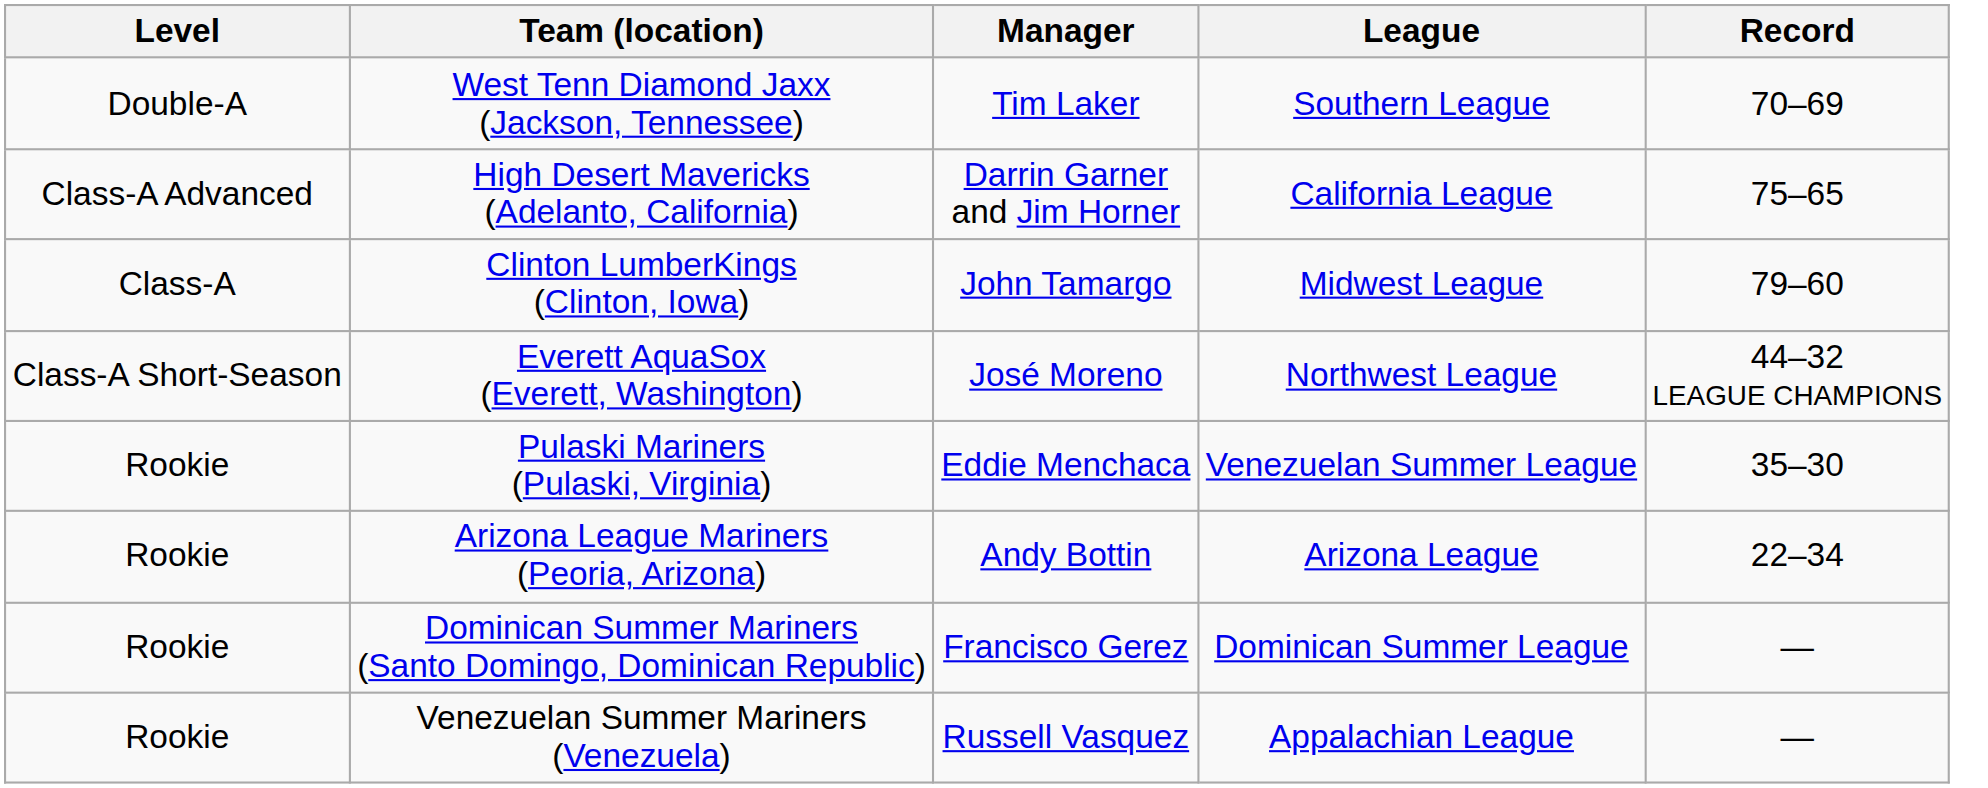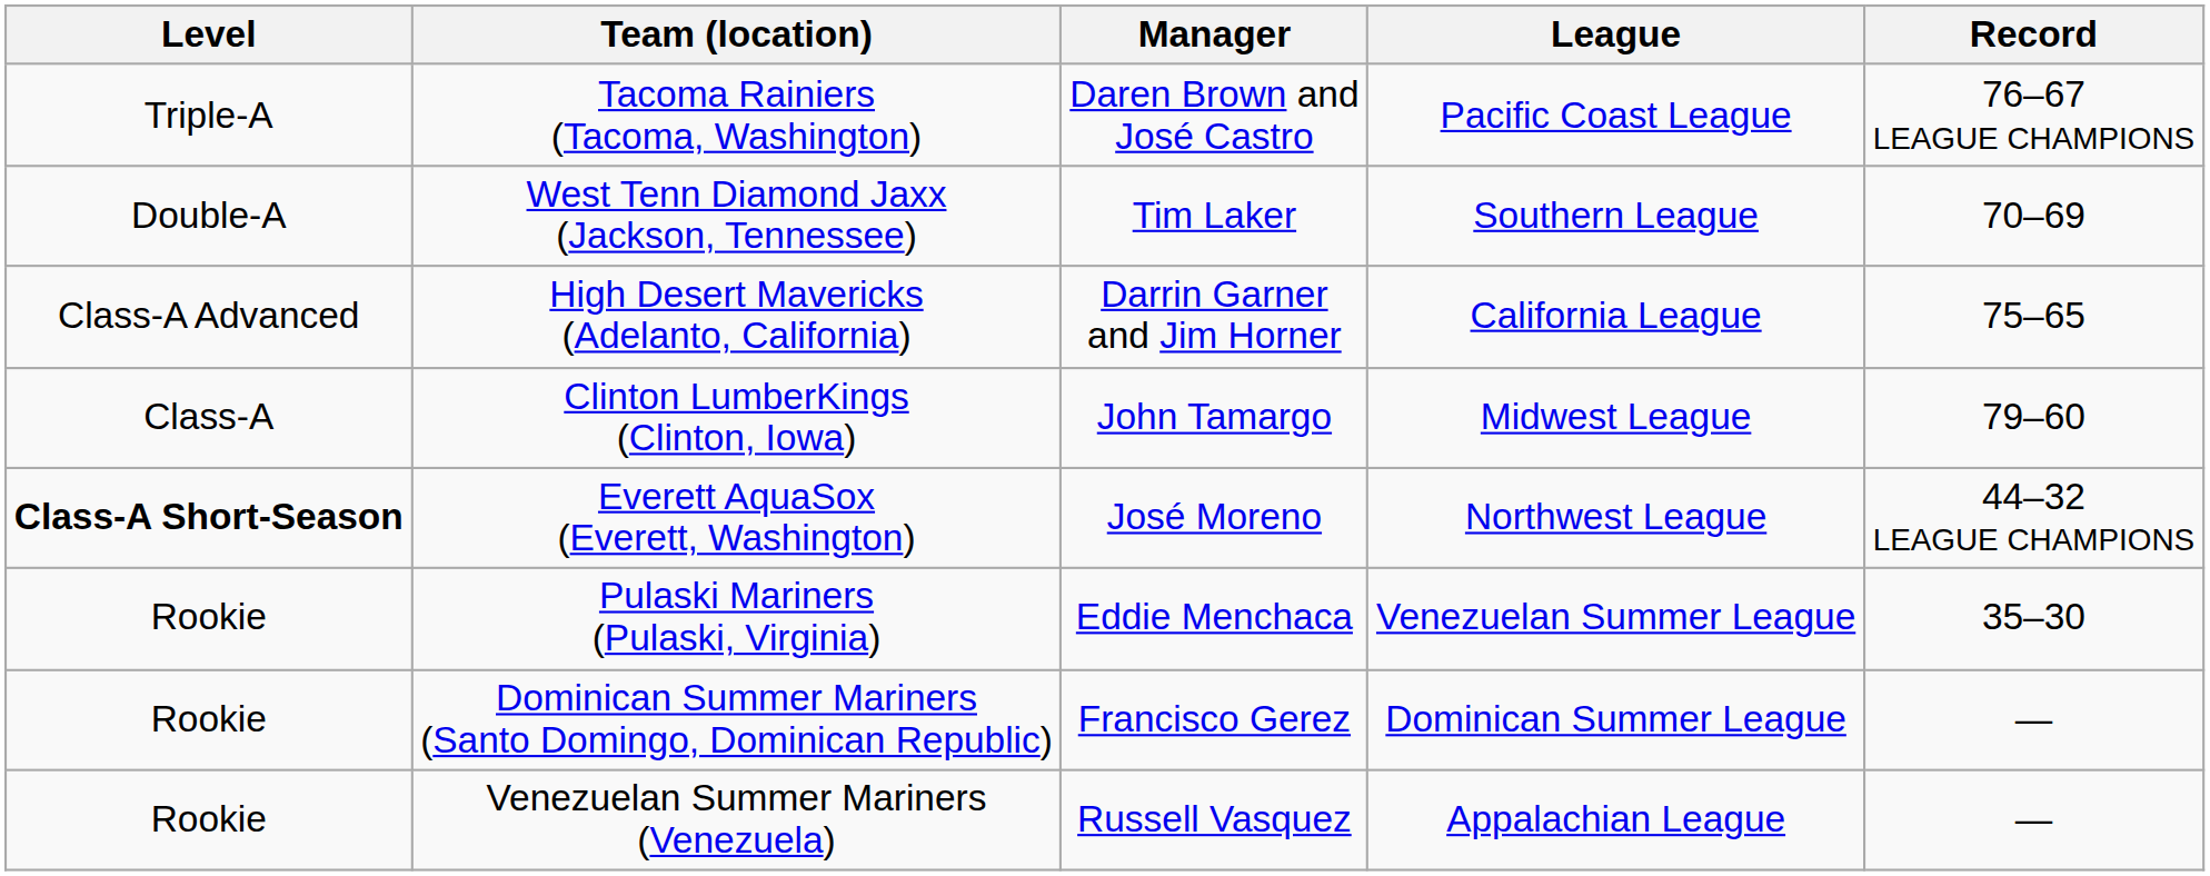 <table class="wikitable" style="text-align:center;" border="1">
 <tr>
 <th>Level</th>
 <th>Team (location)</th>
 <th>Manager</th>
 <th>League</th>
 <th>Record</th>
+</tr>
+<tr>
+<td>Triple-A</td>
+<td><a href='#'>Tacoma Rainiers</a><br>(<a href='#'>Tacoma, Washington</a>)</td>
+<td><a href='#'>Daren Brown</a> and<br><a href='#'>José Castro</a></td>
+<td><a href='#'>Pacific Coast League</a></td>
+<td>76–67<br><small>LEAGUE CHAMPIONS</small></td>
 </tr>
 <tr>
 <td>Double-A</td>
 <td><a href='#'>West Tenn Diamond Jaxx</a><br>(<a href='#'>Jackson, Tennessee</a>)</td>
 <td><a href='#'>Tim Laker</a></td>
 <td><a href='#'>Southern League</a></td>
 <td>70–69</td>
 </tr>
 <tr>
 <td>Class-A Advanced</td>
 <td><a href='#'>High Desert Mavericks</a><br>(<a href='#'>Adelanto, California</a>)</td>
 <td><a href='#'>Darrin Garner</a><br>and <a href='#'>Jim Horner</a></td>
 <td><a href='#'>California League</a></td>
 <td>75–65</td>
 </tr>
 <tr>
 <td>Class-A</td>
 <td><a href='#'>Clinton LumberKings</a><br>(<a href='#'>Clinton, Iowa</a>)</td>
 <td><a href='#'>John Tamargo</a></td>
 <td><a href='#'>Midwest League</a></td>
 <td>79–60</td>
 </tr>
 <tr>
-<td>Class-A Short-Season</td>
+<td><strong>Class-A Short-Season</strong></td>
 <td><a href='#'>Everett AquaSox</a><br>(<a href='#'>Everett, Washington</a>)</td>
 <td><a href='#'>José Moreno</a></td>
 <td><a href='#'>Northwest League</a></td>
 <td>44–32<br><small>LEAGUE CHAMPIONS</small></td>
 </tr>
 <tr>
 <td>Rookie</td>
 <td><a href='#'>Pulaski Mariners</a><br>(<a href='#'>Pulaski, Virginia</a>)</td>
 <td><a href='#'>Eddie Menchaca</a></td>
 <td><a href='#'>Venezuelan Summer League</a></td>
 <td>35–30</td>
-</tr>
-<tr>
-<td>Rookie</td>
-<td><a href='#'>Arizona League Mariners</a><br>(<a href='#'>Peoria, Arizona</a>)</td>
-<td><a href='#'>Andy Bottin</a></td>
-<td><a href='#'>Arizona League</a></td>
-<td>22–34</td>
 </tr>
 <tr>
 <td>Rookie</td>
 <td><a href='#'>Dominican Summer Mariners</a><br>(<a href='#'>Santo Domingo, Dominican Republic</a>)</td>
 <td><a href='#'>Francisco Gerez</a></td>
 <td><a href='#'>Dominican Summer League</a></td>
 <td>—</td>
 </tr>
 <tr>
 <td>Rookie</td>
 <td>Venezuelan Summer Mariners<br>(<a href='#'>Venezuela</a>)</td>
 <td><a href='#'>Russell Vasquez</a></td>
 <td><a href='#'>Appalachian League</a></td>
 <td>—</td>
 </tr>
 </table>
